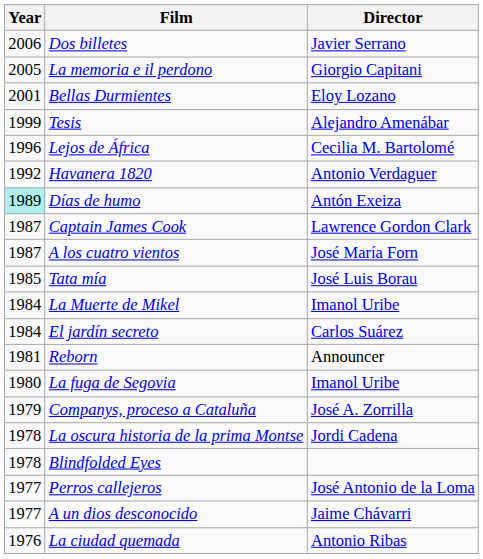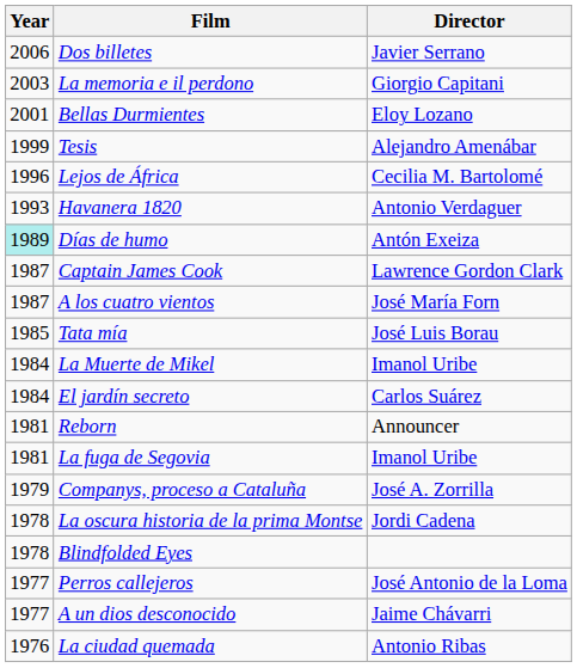 <table class="wikitable">
 <tr>
 <th>Year</th>
 <th>Film</th>
 <th>Director</th>
 </tr>
 <tr>
 <td>2006</td>
 <td><em><a href='#'>Dos billetes</a></em></td>
 <td><a href='#'>Javier Serrano</a></td>
 </tr>
 <tr>
-<td>2005</td>
+<td>2003</td>
 <td><em><a href='#'>La memoria e il perdono</a></em></td>
 <td><a href='#'>Giorgio Capitani</a></td>
 </tr>
 <tr>
 <td>2001</td>
 <td><em><a href='#'>Bellas Durmientes</a></em></td>
 <td><a href='#'>Eloy Lozano</a></td>
 </tr>
 <tr>
 <td>1999</td>
 <td><em><a href='#'>Tesis</a></em></td>
 <td><a href='#'>Alejandro Amenábar</a></td>
 </tr>
 <tr>
 <td>1996</td>
 <td><em><a href='#'>Lejos de África</a></em></td>
 <td><a href='#'>Cecilia M. Bartolomé</a></td>
 </tr>
 <tr>
-<td>1992</td>
+<td>1993</td>
 <td><em><a href='#'>Havanera 1820</a></em></td>
 <td><a href='#'>Antonio Verdaguer</a></td>
 </tr>
 <tr>
 <td style="background: paleturquoise;">1989</td>
 <td><em><a href='#'>Días de humo</a></em></td>
 <td><a href='#'>Antón Exeiza</a></td>
 </tr>
 <tr>
 <td>1987</td>
 <td><em><a href='#'>Captain James Cook</a></em></td>
 <td><a href='#'>Lawrence Gordon Clark</a></td>
 </tr>
 <tr>
 <td>1987</td>
 <td><em><a href='#'>A los cuatro vientos</a></em></td>
 <td><a href='#'>José María Forn</a></td>
 </tr>
 <tr>
 <td>1985</td>
 <td><em><a href='#'>Tata mía</a></em></td>
 <td><a href='#'>José Luis Borau</a></td>
 </tr>
 <tr>
 <td>1984</td>
 <td><em><a href='#'>La Muerte de Mikel</a></em></td>
 <td><a href='#'>Imanol Uribe</a></td>
 </tr>
 <tr>
 <td>1984</td>
 <td><em><a href='#'>El jardín secreto</a></em></td>
 <td><a href='#'>Carlos Suárez</a></td>
 </tr>
 <tr>
 <td>1981</td>
 <td><em><a href='#'>Reborn</a></em></td>
 <td>Announcer</td>
 </tr>
 <tr>
-<td>1980</td>
+<td>1981</td>
 <td><em><a href='#'>La fuga de Segovia</a></em></td>
 <td><a href='#'>Imanol Uribe</a></td>
 </tr>
 <tr>
 <td>1979</td>
 <td><em><a href='#'>Companys, proceso a Cataluña</a></em></td>
 <td><a href='#'>José A. Zorrilla</a></td>
 </tr>
 <tr>
 <td>1978</td>
 <td><em><a href='#'>La oscura historia de la prima Montse</a></em></td>
 <td><a href='#'>Jordi Cadena</a></td>
 </tr>
 <tr>
 <td>1978</td>
 <td><em><a href='#'>Blindfolded Eyes</a></em></td>
 <td></td>
 </tr>
 <tr>
 <td>1977</td>
 <td><em><a href='#'>Perros callejeros</a></em></td>
 <td><a href='#'>José Antonio de la Loma</a></td>
 </tr>
 <tr>
 <td>1977</td>
 <td><em><a href='#'>A un dios desconocido</a></em></td>
 <td><a href='#'>Jaime Chávarri</a></td>
 </tr>
 <tr>
 <td>1976</td>
 <td><em><a href='#'>La ciudad quemada</a></em></td>
 <td><a href='#'>Antonio Ribas</a></td>
 </tr>
 <tr>
 </tr>
 </table>
